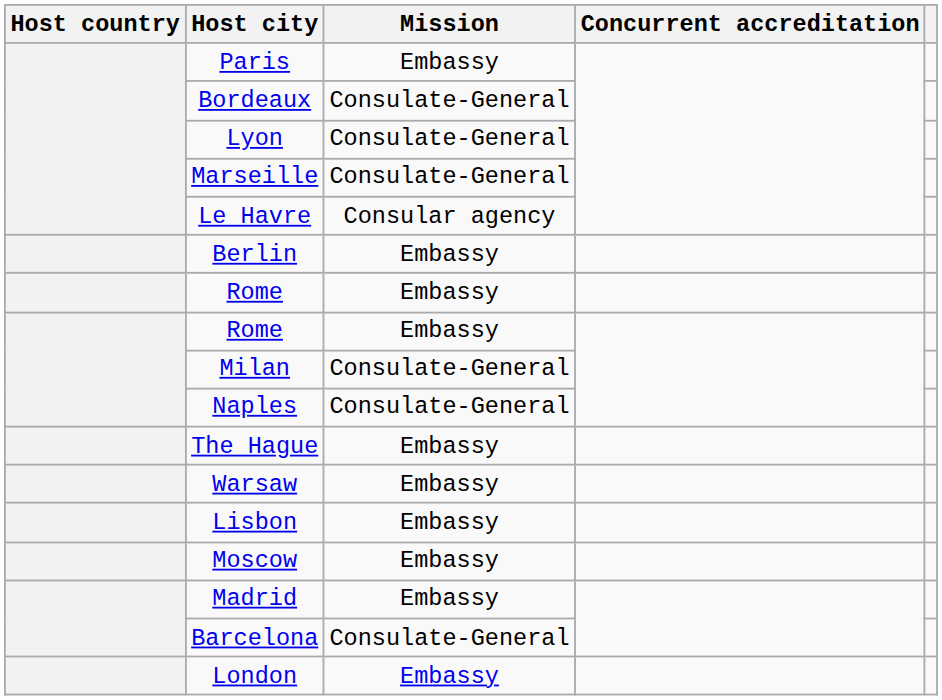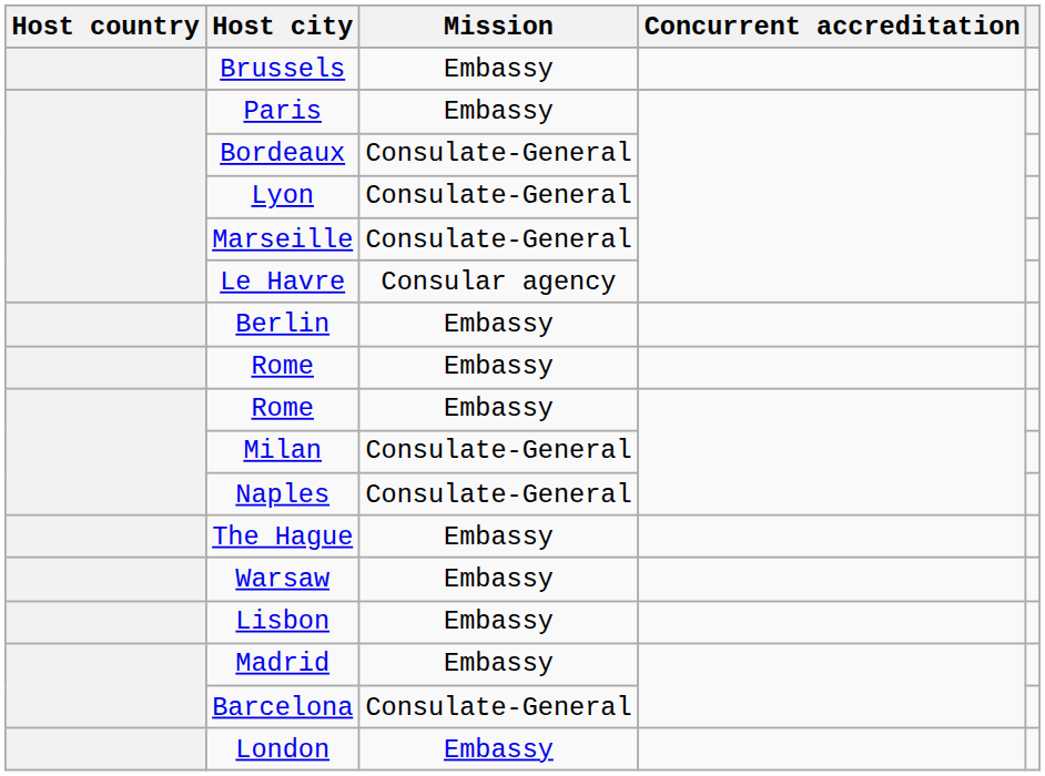 <table class="wikitable plainrowheaders" style="text-align:center">
 <tr>
 <th scope="col">Host country</th>
 <th scope="col">Host city</th>
 <th scope="col">Mission</th>
 <th scope="col">Concurrent accreditation</th>
 <th scope="col"></th>
+</tr>
+<tr>
+<th scope="row"></th>
+<td><a href='#'>Brussels</a></td>
+<td>Embassy</td>
+<td></td>
+<td></td>
 </tr>
 <tr>
 <th scope="row" rowspan="5"></th>
 <td><a href='#'>Paris</a></td>
 <td>Embassy</td>
 <td rowspan="5"></td>
 <td></td>
 </tr>
 <tr>
 <td><a href='#'>Bordeaux</a></td>
 <td>Consulate-General</td>
 <td></td>
 </tr>
 <tr>
 <td><a href='#'>Lyon</a></td>
 <td>Consulate-General</td>
 <td></td>
 </tr>
 <tr>
 <td><a href='#'>Marseille</a></td>
 <td>Consulate-General</td>
 <td></td>
 </tr>
 <tr>
 <td><a href='#'>Le Havre</a></td>
 <td>Consular agency</td>
 <td></td>
 </tr>
 <tr>
 <th scope="row"></th>
 <td><a href='#'>Berlin</a></td>
 <td>Embassy</td>
 <td></td>
 <td></td>
 </tr>
 <tr>
 <th scope="row"></th>
 <td><a href='#'>Rome</a></td>
 <td>Embassy</td>
 <td></td>
 <td></td>
 </tr>
 <tr>
 <th scope="row" rowspan="3"></th>
 <td><a href='#'>Rome</a></td>
 <td>Embassy</td>
 <td rowspan="3"></td>
 <td></td>
 </tr>
 <tr>
 <td><a href='#'>Milan</a></td>
 <td>Consulate-General</td>
 <td></td>
 </tr>
 <tr>
 <td><a href='#'>Naples</a></td>
 <td>Consulate-General</td>
 <td></td>
 </tr>
 <tr>
 <th scope="row"></th>
 <td><a href='#'>The Hague</a></td>
 <td>Embassy</td>
 <td></td>
 <td></td>
 </tr>
 <tr>
 <th scope="row"></th>
 <td><a href='#'>Warsaw</a></td>
 <td>Embassy</td>
 <td></td>
 <td></td>
 </tr>
 <tr>
 <th scope="row"></th>
 <td><a href='#'>Lisbon</a></td>
 <td>Embassy</td>
 <td></td>
 <td></td>
 </tr>
 <tr>
-<th scope="row"></th>
-<td><a href='#'>Moscow</a></td>
-<td>Embassy</td>
-<td></td>
-<td></td>
-</tr>
-<tr>
 <th scope="row" rowspan="2"></th>
 <td><a href='#'>Madrid</a></td>
 <td>Embassy</td>
 <td rowspan="2"></td>
 <td></td>
 </tr>
 <tr>
 <td><a href='#'>Barcelona</a></td>
 <td>Consulate-General</td>
 <td></td>
 </tr>
 <tr>
 <th scope="row"></th>
 <td><a href='#'>London</a></td>
 <td><a href='#'>Embassy</a></td>
 <td></td>
 <td></td>
 </tr>
 </table>
